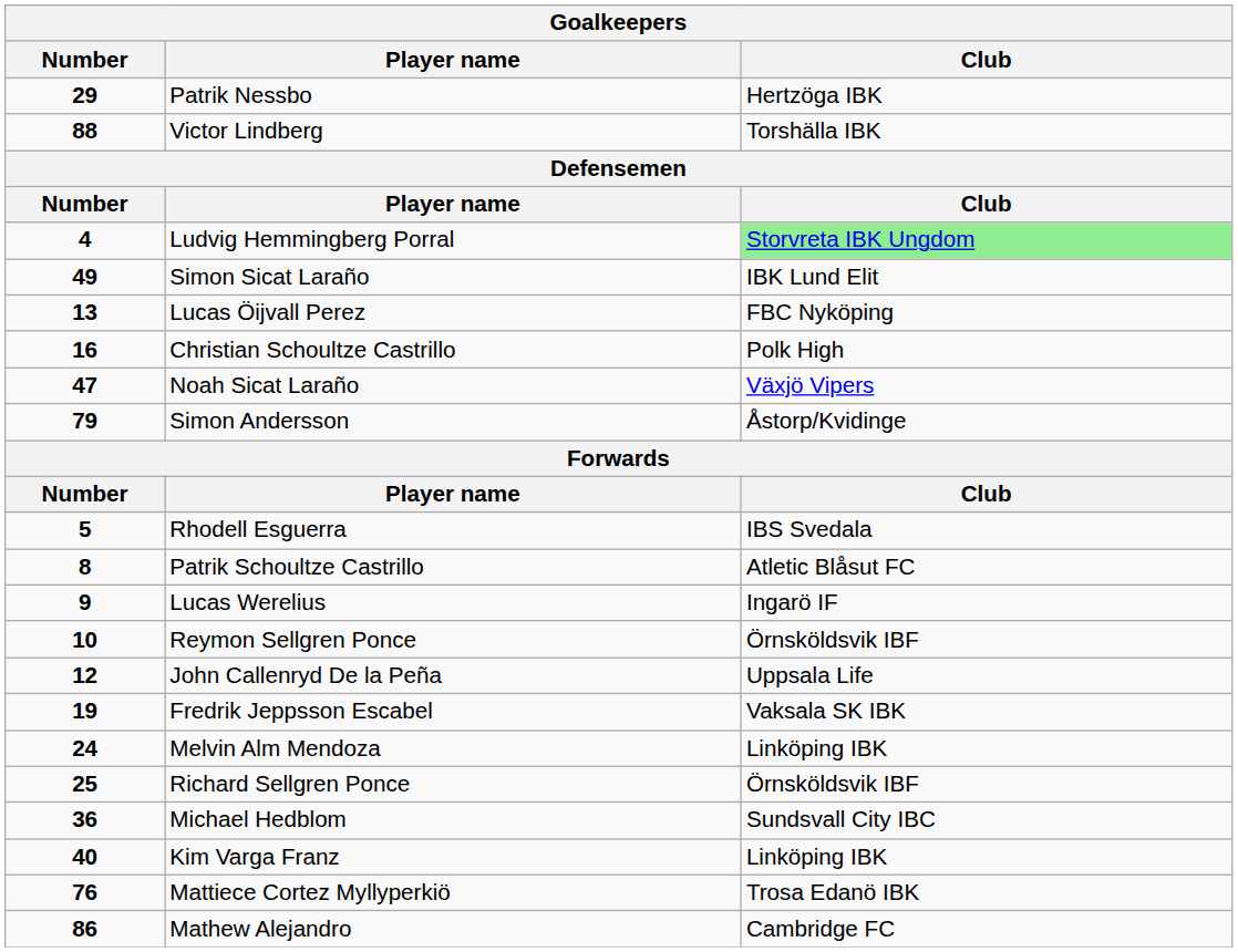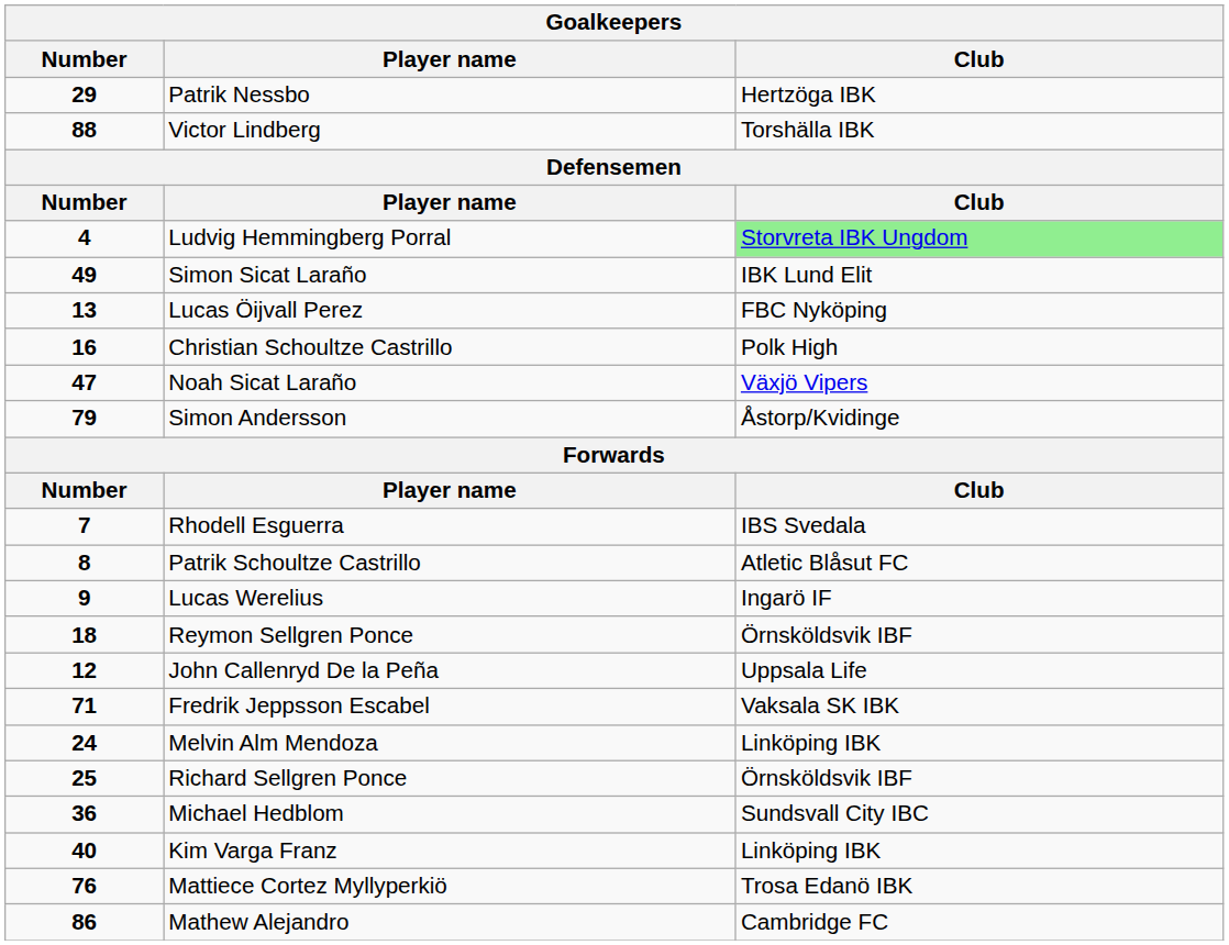 <table class="wikitable" width=68%>
 <tr>
 <th colspan=6>Goalkeepers</th>
 </tr>
 <tr>
 <th width=13%>Number</th>
 <th !width=15%>Player name</th>
 <th width=40%>Club</th>
 </tr>
 <tr>
 <td align=center><strong>29</strong></td>
 <td>Patrik Nessbo</td>
 <td> Hertzöga IBK</td>
 </tr>
 <tr>
 <td align=center><strong>88</strong></td>
 <td>Victor Lindberg</td>
 <td> Torshälla IBK</td>
 </tr>
 <tr>
 <th colspan=6>Defensemen</th>
 </tr>
 <tr>
 <th width=13%>Number</th>
 <th !width=15%>Player name</th>
 <th width=40%>Club</th>
 </tr>
 <tr>
 <td align=center><strong>4</strong></td>
 <td>Ludvig Hemmingberg Porral</td>
 <td style="background: lightgreen;"> <a href='#'>Storvreta IBK Ungdom</a></td>
 </tr>
 <tr>
 <td align=center><strong>49</strong></td>
 <td>Simon Sicat Laraño</td>
 <td> IBK Lund Elit</td>
 </tr>
 <tr>
 <td align=center><strong>13</strong></td>
 <td>Lucas Öijvall Perez</td>
 <td> FBC Nyköping</td>
 </tr>
 <tr>
 <td align=center><strong>16</strong></td>
 <td>Christian Schoultze Castrillo</td>
 <td> Polk High</td>
 </tr>
 <tr>
 <td align=center><strong>47</strong></td>
 <td>Noah Sicat Laraño</td>
 <td> <a href='#'>Växjö Vipers</a></td>
 </tr>
 <tr>
 <td align=center><strong>79</strong></td>
 <td>Simon Andersson</td>
 <td> Åstorp/Kvidinge</td>
 </tr>
 <tr>
 <th colspan=6>Forwards</th>
 </tr>
 <tr>
 <th width=13%>Number</th>
 <th !width=15%>Player name</th>
 <th width=40%>Club</th>
 </tr>
 <tr>
-<td align=center><strong>5</strong></td>
+<td align=center><strong>7</strong></td>
 <td>Rhodell Esguerra</td>
 <td> IBS Svedala</td>
 </tr>
 <tr>
 <td align=center><strong>8</strong></td>
 <td>Patrik Schoultze Castrillo</td>
 <td> Atletic Blåsut FC</td>
 </tr>
 <tr>
 <td align=center><strong>9</strong></td>
 <td>Lucas Werelius</td>
 <td> Ingarö IF</td>
 </tr>
 <tr>
-<td align=center><strong>10</strong></td>
+<td align=center><strong>18</strong></td>
 <td>Reymon Sellgren Ponce</td>
 <td> Örnsköldsvik IBF</td>
 </tr>
 <tr>
 <td align=center><strong>12</strong></td>
 <td>John Callenryd De la Peña</td>
 <td> Uppsala Life</td>
 </tr>
 <tr>
-<td align=center><strong>19</strong></td>
+<td align=center><strong>71</strong></td>
 <td>Fredrik Jeppsson Escabel</td>
 <td> Vaksala SK IBK</td>
 </tr>
 <tr>
 <td align=center><strong>24</strong></td>
 <td>Melvin Alm Mendoza</td>
 <td> Linköping IBK</td>
 </tr>
 <tr>
 <td align=center><strong>25</strong></td>
 <td>Richard Sellgren Ponce</td>
 <td> Örnsköldsvik IBF</td>
 </tr>
 <tr>
 <td align=center><strong>36</strong></td>
 <td>Michael Hedblom</td>
 <td> Sundsvall City IBC</td>
 </tr>
 <tr>
 <td align=center><strong>40</strong></td>
 <td>Kim Varga Franz</td>
 <td> Linköping IBK</td>
 </tr>
 <tr>
 <td align=center><strong>76</strong></td>
 <td>Mattiece Cortez Myllyperkiö</td>
 <td> Trosa Edanö IBK</td>
 </tr>
 <tr>
 <td align=center><strong>86</strong></td>
 <td>Mathew Alejandro</td>
 <td> Cambridge FC</td>
 </tr>
 </table>
